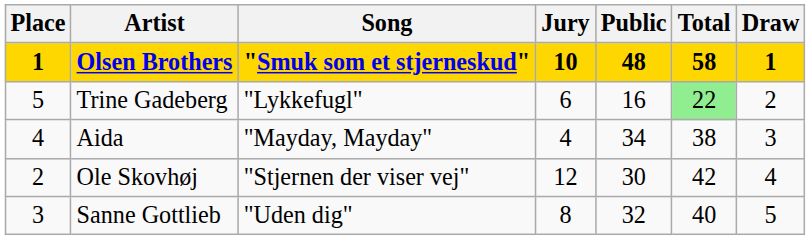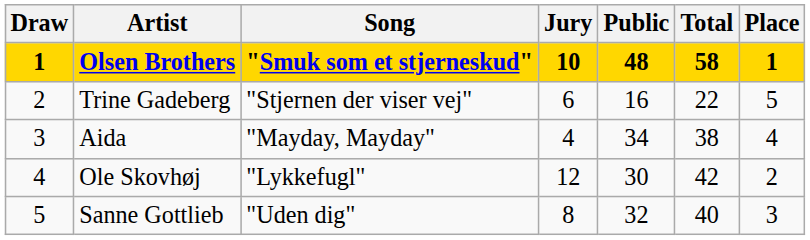 <table class="wikitable sortable plainrowheaders" style="margin: 1em auto 1em auto; text-align:center">
 <tr>
-<th>Place</th>
+<th>Draw</th>
 <th>Artist</th>
 <th>Song</th>
 <th>Jury</th>
 <th>Public</th>
 <th>Total</th>
-<th>Draw</th>
+<th>Place</th>
 </tr>
 <tr style="background:gold; font-weight:bold;">
 <td>1</td>
 <td align="left"><a href='#'>Olsen Brothers</a></td>
 <td align="left">"<a href='#'>Smuk som et stjerneskud</a>"</td>
 <td>10</td>
 <td>48</td>
 <td>58</td>
 <td>1</td>
 </tr>
 <tr>
-<td>5</td>
+<td>2</td>
 <td align="left">Trine Gadeberg</td>
-<td align="left">"Lykkefugl"</td>
+<td align="left">"Stjernen der viser vej"</td>
 <td>6</td>
 <td>16</td>
-<td style="background: lightgreen;">22</td>
-<td>2</td>
+<td>22</td>
+<td>5</td>
 </tr>
 <tr>
-<td>4</td>
+<td>3</td>
 <td align="left">Aida</td>
 <td align="left">"Mayday, Mayday"</td>
 <td>4</td>
 <td>34</td>
 <td>38</td>
-<td>3</td>
+<td>4</td>
 </tr>
 <tr>
-<td>2</td>
+<td>4</td>
 <td align="left">Ole Skovhøj</td>
-<td align="left">"Stjernen der viser vej"</td>
+<td align="left">"Lykkefugl"</td>
 <td>12</td>
 <td>30</td>
 <td>42</td>
-<td>4</td>
+<td>2</td>
 </tr>
 <tr>
-<td>3</td>
+<td>5</td>
 <td align="left">Sanne Gottlieb</td>
 <td align="left">"Uden dig"</td>
 <td>8</td>
 <td>32</td>
 <td>40</td>
-<td>5</td>
+<td>3</td>
 </tr>
 </table>
